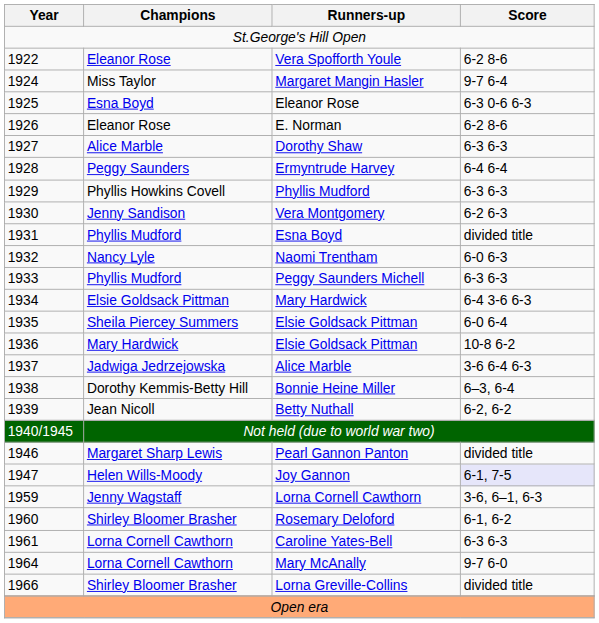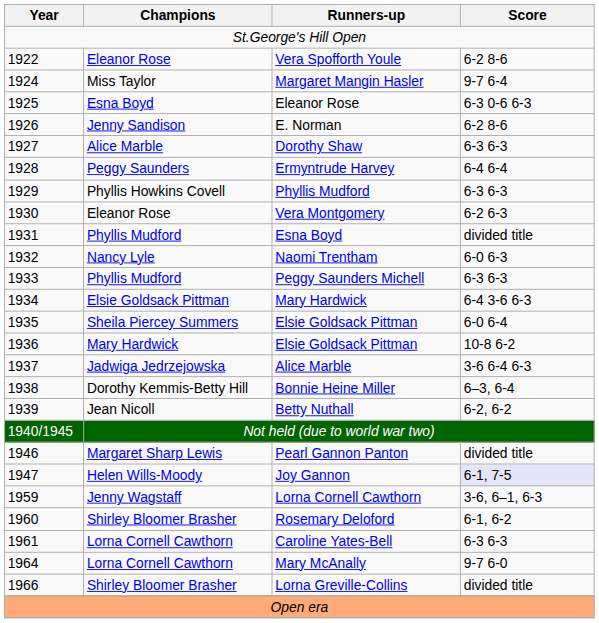 <table class="wikitable" style="font-size:95%;">
 <tr>
 <th style="width:80px;">Year</th>
 <th style="width:200px;">Champions</th>
 <th style="width:200px;">Runners-up</th>
 <th style="width:140px;">Score</th>
 </tr>
 <tr>
 <td colspan=10 align=center><em>St.George's Hill Open </em></td>
 </tr>
 <tr>
 <td>1922</td>
 <td> <a href='#'>Eleanor Rose</a></td>
 <td> <a href='#'>Vera Spofforth Youle</a></td>
 <td>6-2 8-6</td>
 </tr>
 <tr>
 <td>1924</td>
 <td> Miss Taylor</td>
 <td> <a href='#'>Margaret Mangin Hasler</a></td>
 <td>9-7 6-4</td>
 </tr>
 <tr>
 <td>1925</td>
 <td> <a href='#'>Esna Boyd</a></td>
 <td> Eleanor Rose</td>
 <td>6-3 0-6 6-3</td>
 </tr>
 <tr>
 <td>1926</td>
-<td> Eleanor Rose</td>
+<td> <a href='#'>Jenny Sandison</a></td>
 <td> E. Norman</td>
 <td>6-2 8-6</td>
 </tr>
 <tr>
 <td>1927</td>
 <td> <a href='#'>Alice Marble</a></td>
 <td> <a href='#'>Dorothy Shaw</a></td>
 <td>6-3 6-3</td>
 </tr>
 <tr>
 <td>1928</td>
 <td> <a href='#'>Peggy Saunders</a></td>
 <td> <a href='#'>Ermyntrude Harvey</a></td>
 <td>6-4 6-4</td>
 </tr>
 <tr>
 <td>1929</td>
 <td> Phyllis Howkins Covell</td>
 <td> <a href='#'>Phyllis Mudford</a></td>
 <td>6-3 6-3</td>
 </tr>
 <tr>
 <td>1930</td>
-<td> <a href='#'>Jenny Sandison</a></td>
+<td> Eleanor Rose</td>
 <td> <a href='#'>Vera Montgomery</a></td>
 <td>6-2 6-3</td>
 </tr>
 <tr>
 <td>1931</td>
 <td> <a href='#'>Phyllis Mudford</a></td>
 <td> <a href='#'>Esna Boyd</a></td>
 <td>divided title</td>
 </tr>
 <tr>
 <td>1932</td>
 <td> <a href='#'>Nancy Lyle</a></td>
 <td> <a href='#'>Naomi Trentham</a></td>
 <td>6-0 6-3</td>
 </tr>
 <tr>
 <td>1933</td>
 <td> <a href='#'>Phyllis Mudford</a></td>
 <td> <a href='#'>Peggy Saunders Michell</a></td>
 <td>6-3 6-3</td>
 </tr>
 <tr>
 <td>1934</td>
 <td> <a href='#'>Elsie Goldsack Pittman</a></td>
 <td> <a href='#'>Mary Hardwick</a></td>
 <td>6-4 3-6 6-3</td>
 </tr>
 <tr>
 <td>1935 </td>
 <td> <a href='#'>Sheila Piercey Summers</a></td>
 <td> <a href='#'>Elsie Goldsack Pittman</a></td>
 <td>6-0 6-4</td>
 </tr>
 <tr>
 <td>1936</td>
 <td> <a href='#'>Mary Hardwick</a></td>
 <td> <a href='#'>Elsie Goldsack Pittman</a></td>
 <td>10-8 6-2</td>
 </tr>
 <tr>
 <td>1937</td>
 <td> <a href='#'>Jadwiga Jedrzejowska</a></td>
 <td> <a href='#'>Alice Marble</a></td>
 <td>3-6 6-4 6-3</td>
 </tr>
 <tr>
 <td>1938 </td>
 <td> Dorothy Kemmis-Betty Hill</td>
 <td> <a href='#'>Bonnie Heine Miller</a></td>
 <td>6–3, 6-4</td>
 </tr>
 <tr>
 <td>1939</td>
 <td> Jean Nicoll</td>
 <td> <a href='#'>Betty Nuthall</a></td>
 <td>6-2, 6-2</td>
 </tr>
 <tr>
 </tr>
 <tr style="background:#006400; color:white">
 <td>1940/1945</td>
 <td colspan=3 align=center><em>Not held (due to world war two)</em></td>
 </tr>
 <tr>
 <td>1946</td>
 <td> <a href='#'>Margaret Sharp Lewis</a></td>
 <td> <a href='#'>Pearl Gannon Panton</a></td>
 <td>divided title</td>
 </tr>
 <tr>
 <td>1947</td>
 <td> <a href='#'>Helen Wills-Moody</a></td>
 <td> <a href='#'>Joy Gannon</a></td>
 <td style="background: lavender;">6-1, 7-5</td>
 </tr>
 <tr>
 <td>1959</td>
 <td> <a href='#'>Jenny Wagstaff</a></td>
 <td> <a href='#'>Lorna Cornell Cawthorn</a></td>
 <td>3-6, 6–1, 6-3</td>
 </tr>
 <tr>
 <td>1960</td>
 <td> <a href='#'>Shirley Bloomer Brasher</a></td>
 <td> <a href='#'>Rosemary Deloford</a></td>
 <td>6-1, 6-2</td>
 </tr>
 <tr>
 <td>1961</td>
 <td> <a href='#'>Lorna Cornell Cawthorn</a></td>
 <td> <a href='#'>Caroline Yates-Bell</a></td>
 <td>6-3 6-3</td>
 </tr>
 <tr>
 <td>1964</td>
 <td> <a href='#'>Lorna Cornell Cawthorn</a></td>
 <td> <a href='#'>Mary McAnally</a></td>
 <td>9-7 6-0</td>
 </tr>
 <tr>
 <td>1966</td>
 <td> <a href='#'>Shirley Bloomer Brasher</a></td>
 <td> <a href='#'>Lorna Greville-Collins</a></td>
 <td>divided title</td>
 </tr>
 <tr>
 </tr>
 <tr style=background-color:#ffaa77>
 <td colspan=10 align=center><em>Open era</em></td>
 </tr>
 <tr>
 </tr>
 </table>
